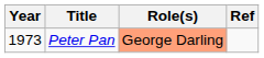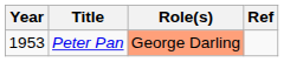 <table class="wikitable plainrowheaders sortable">
 <tr>
 <th scope="col">Year</th>
 <th scope="col">Title</th>
 <th scope="col">Role(s)</th>
 <th scope="col" class="unsortable">Ref</th>
 </tr>
 <tr>
-<td>1973</td>
+<td>1953</td>
 <td><em><a href='#'>Peter Pan</a></em></td>
 <td style="background: lightsalmon;">George Darling</td>
 <td></td>
 </tr>
 </table>
